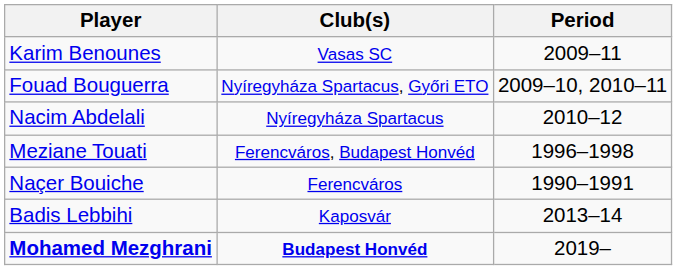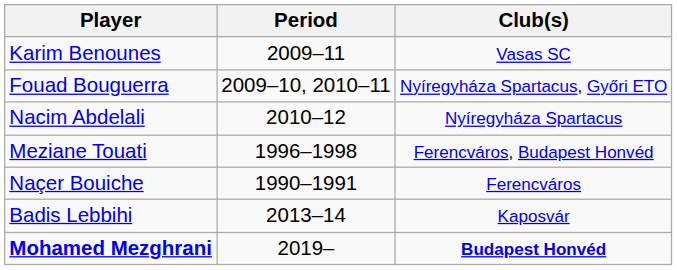 <table class="wikitable collapsible collapsed" style="text-align:center">
 <tr>
 <th scope="col">Player</th>
+<th scope="col">Period</th>
 <th scope="col" class="unsortable">Club(s)</th>
-<th scope="col">Period</th>
 </tr>
 <tr>
 <td align="left"><a href='#'>Karim Benounes</a></td>
+<td>2009–11</td>
 <td><small><a href='#'>Vasas SC</a></small></td>
-<td>2009–11</td>
 </tr>
 <tr>
 <td align="left"><a href='#'>Fouad Bouguerra</a></td>
+<td>2009–10, 2010–11</td>
 <td><small><a href='#'>Nyíregyháza Spartacus</a>, <a href='#'>Győri ETO</a></small></td>
-<td>2009–10, 2010–11</td>
 </tr>
 <tr>
 <td align="left"><a href='#'>Nacim Abdelali</a></td>
+<td>2010–12</td>
 <td><small><a href='#'>Nyíregyháza Spartacus</a></small></td>
-<td>2010–12</td>
 </tr>
 <tr>
 <td align="left"><a href='#'>Meziane Touati</a></td>
+<td>1996–1998</td>
 <td><small><a href='#'>Ferencváros</a>, <a href='#'>Budapest Honvéd</a></small></td>
-<td>1996–1998</td>
 </tr>
 <tr>
 <td align="left"><a href='#'>Naçer Bouiche</a></td>
+<td>1990–1991</td>
 <td><small><a href='#'>Ferencváros</a></small></td>
-<td>1990–1991</td>
 </tr>
 <tr>
 <td align="left"><a href='#'>Badis Lebbihi</a></td>
+<td>2013–14</td>
 <td><small><a href='#'>Kaposvár</a></small></td>
-<td>2013–14</td>
 </tr>
 <tr>
 <td align="left"><strong><a href='#'>Mohamed Mezghrani</a></strong></td>
+<td>2019–</td>
 <td><small><strong><a href='#'>Budapest Honvéd</a></strong></small></td>
-<td>2019–</td>
 </tr>
 </table>
